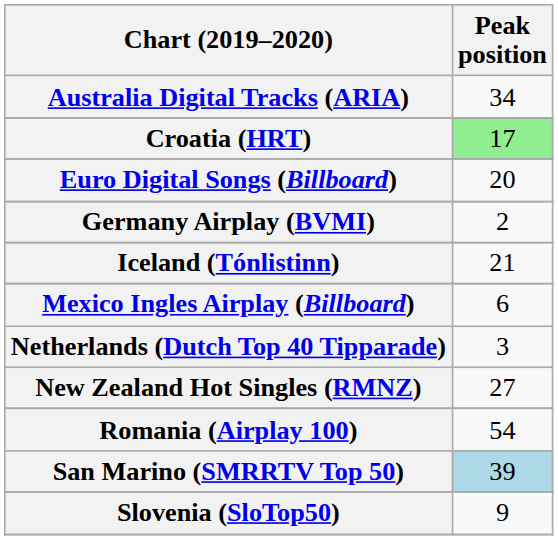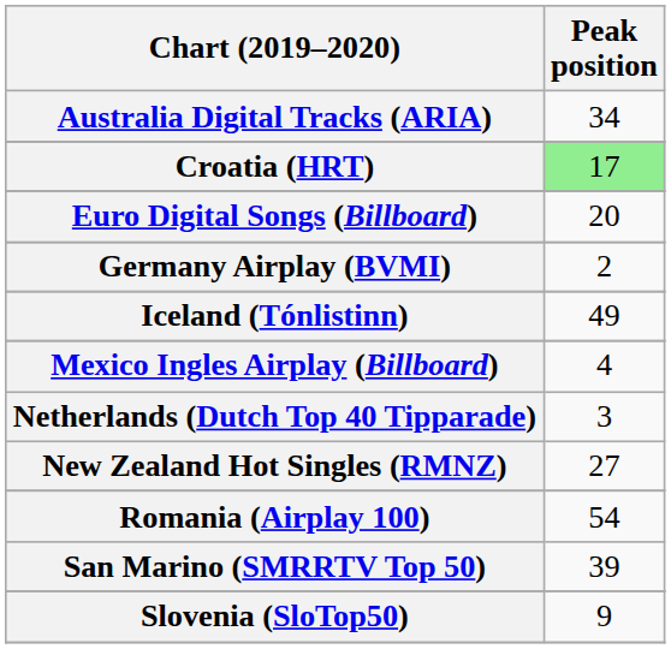 <table class="wikitable sortable plainrowheaders" style="text-align:center">
 <tr>
 <th scope="col">Chart (2019–2020)</th>
 <th scope="col">Peak<br>position</th>
 </tr>
 <tr>
 <th scope="row"><a href='#'>Australia Digital Tracks</a> (<a href='#'>ARIA</a>)</th>
 <td>34</td>
 </tr>
 <tr>
 </tr>
 <tr>
 </tr>
 <tr>
 <th scope="row">Croatia (<a href='#'>HRT</a>)</th>
 <td style="background: lightgreen;">17</td>
 </tr>
 <tr>
 </tr>
 <tr>
 <th scope="row"><a href='#'>Euro Digital Songs</a> (<em><a href='#'>Billboard</a></em>)</th>
 <td>20</td>
 </tr>
 <tr>
 </tr>
 <tr>
 </tr>
 <tr>
 </tr>
 <tr>
 <th scope="row">Germany Airplay (<a href='#'>BVMI</a>)</th>
 <td>2</td>
 </tr>
 <tr>
 </tr>
 <tr>
 </tr>
 <tr>
 <th scope="row">Iceland (<a href='#'>Tónlistinn</a>)</th>
-<td>21</td>
+<td>49</td>
 </tr>
 <tr>
 </tr>
 <tr>
 <th scope="row"><a href='#'>Mexico Ingles Airplay</a> (<a href='#'><em>Billboard</em></a>)</th>
-<td>6</td>
+<td>4</td>
 </tr>
 <tr>
 <th scope="row">Netherlands (<a href='#'>Dutch Top 40 Tipparade</a>)</th>
 <td>3</td>
 </tr>
 <tr>
 <th scope="row">New Zealand Hot Singles (<a href='#'>RMNZ</a>)</th>
 <td>27</td>
 </tr>
 <tr>
 </tr>
 <tr>
 <th scope="row">Romania (<a href='#'>Airplay 100</a>)</th>
 <td>54</td>
 </tr>
 <tr>
 <th scope="row">San Marino (<a href='#'>SMRRTV Top 50</a>)</th>
-<td style="background: lightblue;">39</td>
+<td>39</td>
 </tr>
 <tr>
 </tr>
 <tr>
 </tr>
 <tr>
 <th scope="row">Slovenia (<a href='#'>SloTop50</a>)</th>
 <td>9</td>
 </tr>
 <tr>
 </tr>
 <tr>
 </tr>
 </table>
